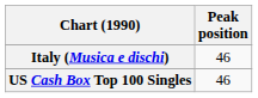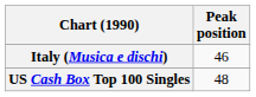 <table class="wikitable sortable plainrowheaders" style="text-align:center">
 <tr>
 <th>Chart (1990)</th>
 <th>Peak<br>position</th>
 </tr>
 <tr>
 </tr>
 <tr>
 </tr>
 <tr>
 </tr>
 <tr>
 <th scope="row">Italy (<em><a href='#'>Musica e dischi</a></em>)</th>
 <td>46</td>
 </tr>
 <tr>
 </tr>
 <tr>
 </tr>
 <tr>
 </tr>
 <tr>
 </tr>
 <tr>
 </tr>
 <tr>
 <th scope="row">US <em><a href='#'>Cash Box</a></em> Top 100 Singles</th>
-<td>46</td>
+<td>48</td>
 </tr>
 </table>
